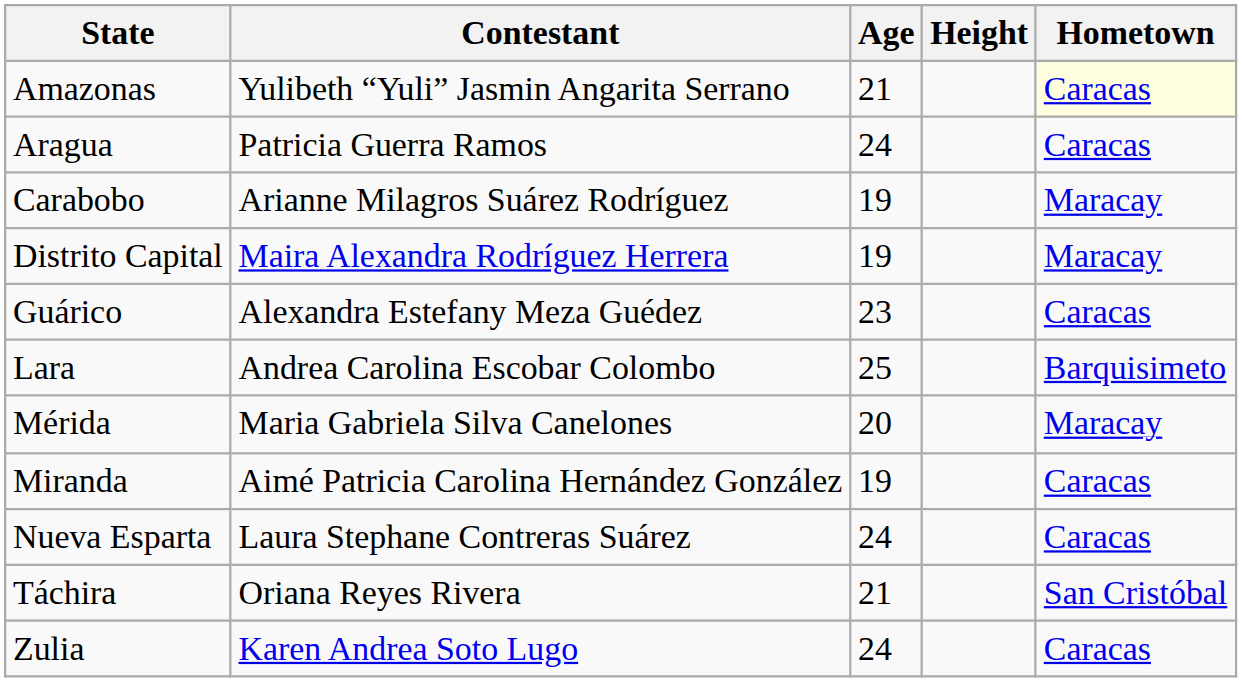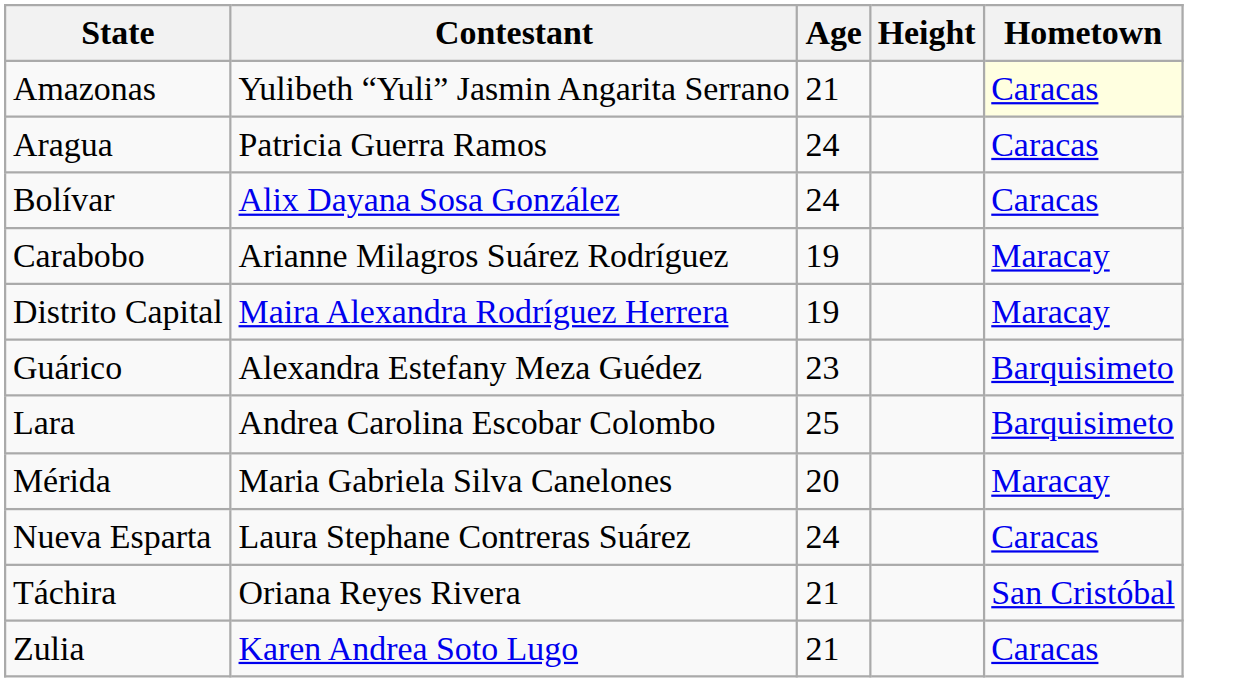 <table class="wikitable sortable" style="font-size: 95%;">
 <tr>
 <th>State</th>
 <th>Contestant</th>
 <th>Age</th>
 <th>Height</th>
 <th>Hometown</th>
 </tr>
 <tr>
 <td>Amazonas</td>
 <td>Yulibeth “Yuli” Jasmin Angarita Serrano</td>
 <td>21</td>
 <td></td>
 <td style="background: lightyellow;"><a href='#'>Caracas</a></td>
 </tr>
 <tr>
 <td>Aragua</td>
 <td>Patricia Guerra Ramos</td>
 <td>24</td>
 <td></td>
 <td><a href='#'>Caracas</a></td>
 </tr>
 <tr>
+<td>Bolívar</td>
+<td><a href='#'>Alix Dayana Sosa González</a></td>
+<td>24</td>
+<td></td>
+<td><a href='#'>Caracas</a></td>
+</tr>
+<tr>
 <td>Carabobo</td>
 <td>Arianne Milagros Suárez Rodríguez</td>
 <td>19</td>
 <td></td>
 <td><a href='#'>Maracay</a></td>
 </tr>
 <tr>
 <td>Distrito Capital</td>
 <td><a href='#'>Maira Alexandra Rodríguez Herrera</a></td>
 <td>19</td>
 <td></td>
 <td><a href='#'>Maracay</a></td>
 </tr>
 <tr>
 <td>Guárico</td>
 <td>Alexandra Estefany Meza Guédez</td>
 <td>23</td>
 <td></td>
-<td><a href='#'>Caracas</a></td>
+<td><a href='#'>Barquisimeto</a></td>
 </tr>
 <tr>
 <td>Lara</td>
 <td>Andrea Carolina Escobar Colombo</td>
 <td>25</td>
 <td></td>
 <td><a href='#'>Barquisimeto</a></td>
 </tr>
 <tr>
 <td>Mérida</td>
 <td>Maria Gabriela Silva Canelones</td>
 <td>20</td>
 <td></td>
 <td><a href='#'>Maracay</a></td>
-</tr>
-<tr>
-<td>Miranda</td>
-<td>Aimé Patricia Carolina Hernández González</td>
-<td>19</td>
-<td></td>
-<td><a href='#'>Caracas</a></td>
 </tr>
 <tr>
 <td>Nueva Esparta</td>
 <td>Laura Stephane Contreras Suárez</td>
 <td>24</td>
 <td></td>
 <td><a href='#'>Caracas</a></td>
 </tr>
 <tr>
 <td>Táchira</td>
 <td>Oriana Reyes Rivera</td>
 <td>21</td>
 <td></td>
 <td><a href='#'>San Cristóbal</a></td>
 </tr>
 <tr>
 <td>Zulia</td>
 <td><a href='#'>Karen Andrea Soto Lugo</a></td>
-<td>24</td>
+<td>21</td>
 <td></td>
 <td><a href='#'>Caracas</a></td>
 </tr>
 </table>
